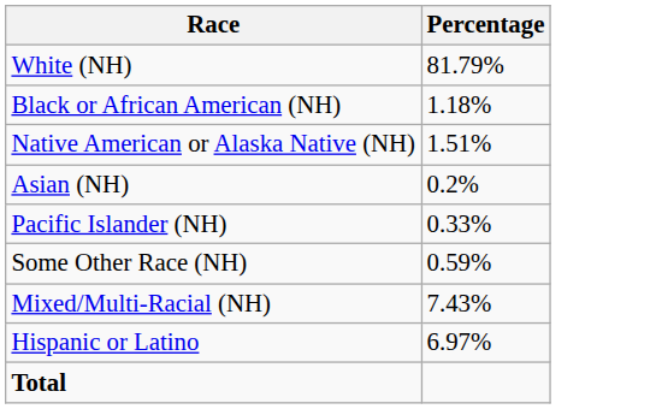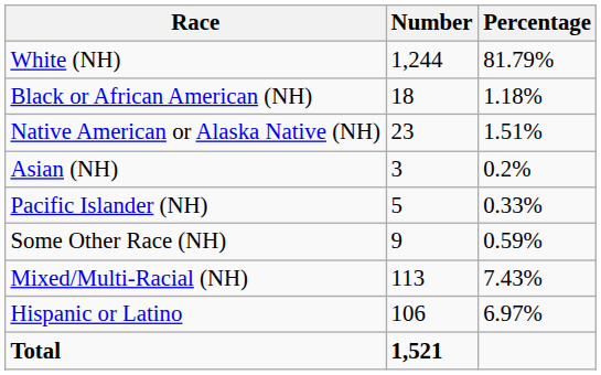 <table class="wikitable">
 <tr>
 <th>Race</th>
+<th>Number</th>
 <th>Percentage</th>
 </tr>
 <tr>
 <td><a href='#'>White</a> (NH)</td>
+<td>1,244</td>
 <td>81.79%</td>
 </tr>
 <tr>
 <td><a href='#'>Black or African American</a> (NH)</td>
+<td>18</td>
 <td>1.18%</td>
 </tr>
 <tr>
 <td><a href='#'>Native American</a> or <a href='#'>Alaska Native</a> (NH)</td>
+<td>23</td>
 <td>1.51%</td>
 </tr>
 <tr>
 <td><a href='#'>Asian</a> (NH)</td>
+<td>3</td>
 <td>0.2%</td>
 </tr>
 <tr>
 <td><a href='#'>Pacific Islander</a> (NH)</td>
+<td>5</td>
 <td>0.33%</td>
 </tr>
 <tr>
 <td>Some Other Race (NH)</td>
+<td>9</td>
 <td>0.59%</td>
 </tr>
 <tr>
 <td><a href='#'>Mixed/Multi-Racial</a> (NH)</td>
+<td>113</td>
 <td>7.43%</td>
 </tr>
 <tr>
 <td><a href='#'>Hispanic or Latino</a></td>
+<td>106</td>
 <td>6.97%</td>
 </tr>
 <tr>
 <td><strong>Total</strong></td>
+<td><strong>1,521</strong></td>
 <td></td>
 </tr>
 </table>
